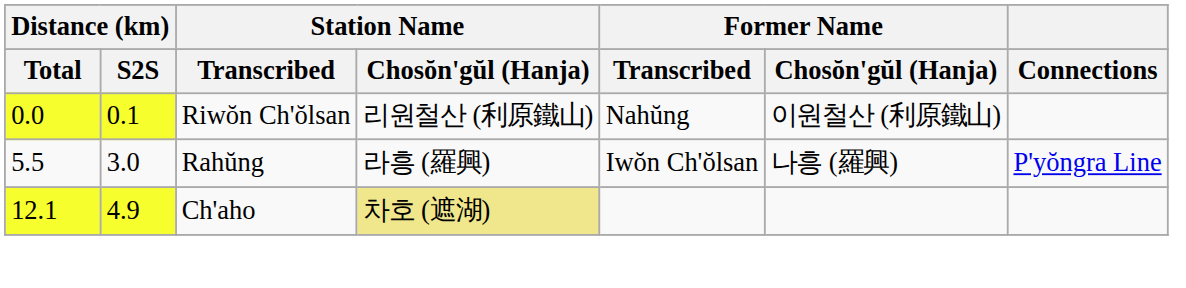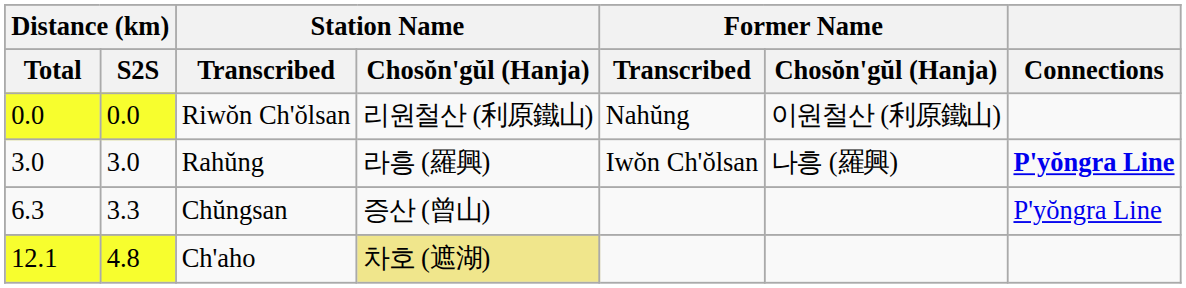 <table class="wikitable" style="font-size:90%;">
 <tr>
 <th colspan="2">Distance (km)</th>
 <th colspan="2">Station Name</th>
 <th colspan="2">Former Name</th>
 <th></th>
 </tr>
 <tr>
 <th>Total</th>
 <th>S2S</th>
 <th>Transcribed</th>
 <th>Chosŏn'gŭl (Hanja)</th>
 <th>Transcribed</th>
 <th>Chosŏn'gŭl (Hanja)</th>
 <th>Connections</th>
 </tr>
 <tr>
 <td bgcolor=#F7FE2E>0.0</td>
-<td bgcolor=#F7FE2E>0.1</td>
+<td bgcolor=#F7FE2E>0.0</td>
 <td>Riwŏn Ch'ŏlsan</td>
 <td>리원철산 (利原鐵山)</td>
 <td>Nahŭng</td>
 <td>이원철산 (利原鐵山)</td>
 <td></td>
 </tr>
 <tr>
-<td>5.5</td>
+<td>3.0</td>
 <td>3.0</td>
 <td>Rahŭng</td>
 <td>라흥 (羅興)</td>
 <td>Iwŏn Ch'ŏlsan</td>
 <td>나흥 (羅興)</td>
+<td><strong><a href='#'>P'yŏngra Line</a></strong></td>
+</tr>
+<tr>
+<td>6.3</td>
+<td>3.3</td>
+<td>Chŭngsan</td>
+<td>증산 (曾山)</td>
+<td></td>
+<td></td>
 <td><a href='#'>P'yŏngra Line</a></td>
 </tr>
 <tr>
 <td bgcolor=#F7FE2E>12.1</td>
-<td bgcolor=#F7FE2E>4.9</td>
+<td bgcolor=#F7FE2E>4.8</td>
 <td>Ch'aho</td>
 <td style="background: khaki;">차호 (遮湖)</td>
 <td></td>
 <td></td>
 <td></td>
 </tr>
 </table>
